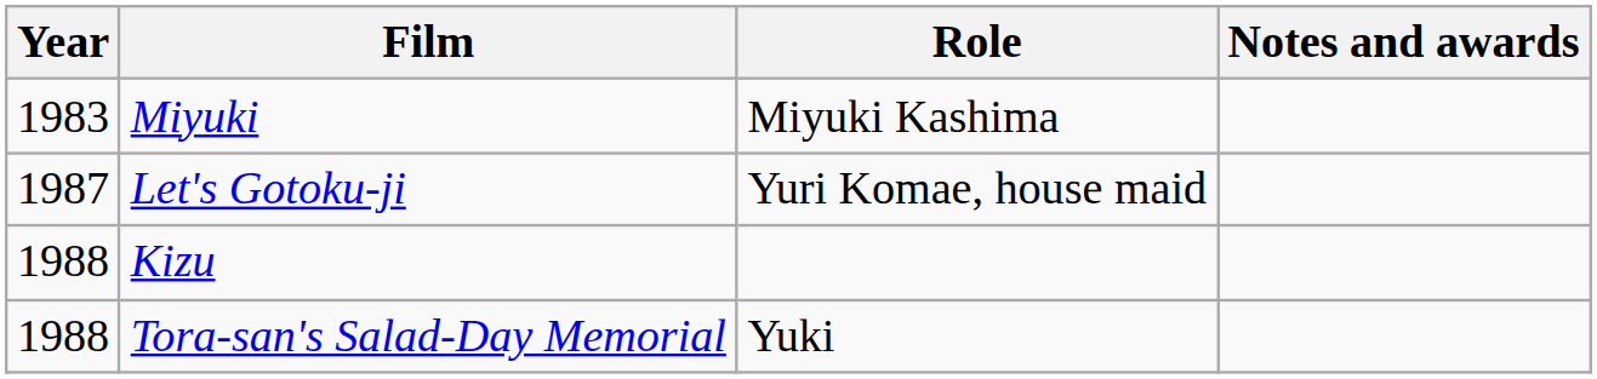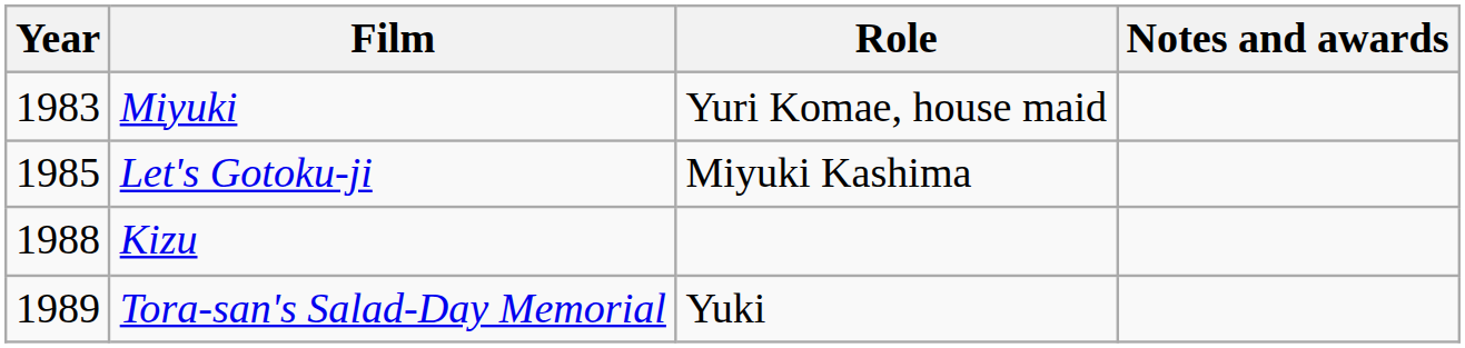 <table class="wikitable">
 <tr>
 <th>Year</th>
 <th>Film</th>
 <th>Role</th>
 <th>Notes and awards</th>
 </tr>
 <tr>
 <td>1983</td>
 <td><em><a href='#'>Miyuki</a></em></td>
-<td>Miyuki Kashima</td>
+<td>Yuri Komae, house maid</td>
 <td></td>
 </tr>
 <tr>
-<td>1987</td>
+<td>1985</td>
 <td><em><a href='#'>Let's Gotoku-ji</a></em></td>
-<td>Yuri Komae, house maid</td>
+<td>Miyuki Kashima</td>
 <td></td>
 </tr>
 <tr>
 <td>1988</td>
 <td><em><a href='#'>Kizu</a></em></td>
 <td></td>
 <td></td>
 </tr>
 <tr>
-<td>1988</td>
+<td>1989</td>
 <td><em><a href='#'>Tora-san's Salad-Day Memorial</a></em></td>
 <td>Yuki</td>
 <td></td>
 </tr>
 </table>
